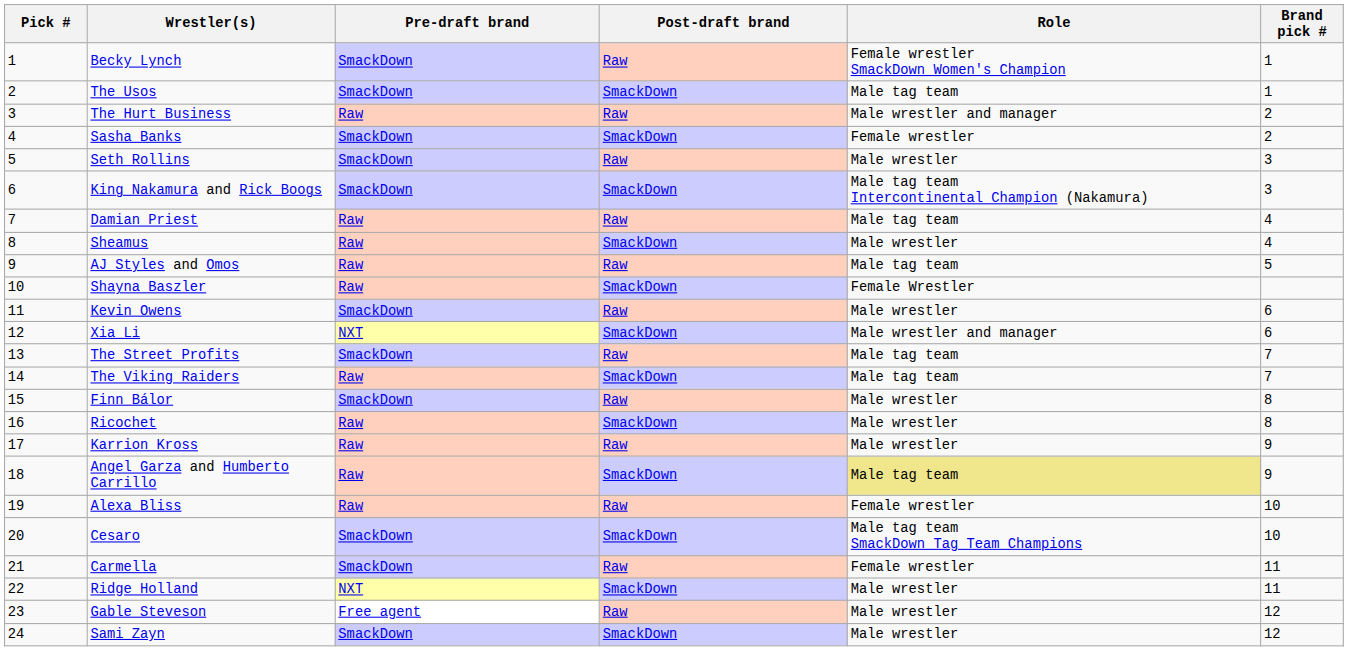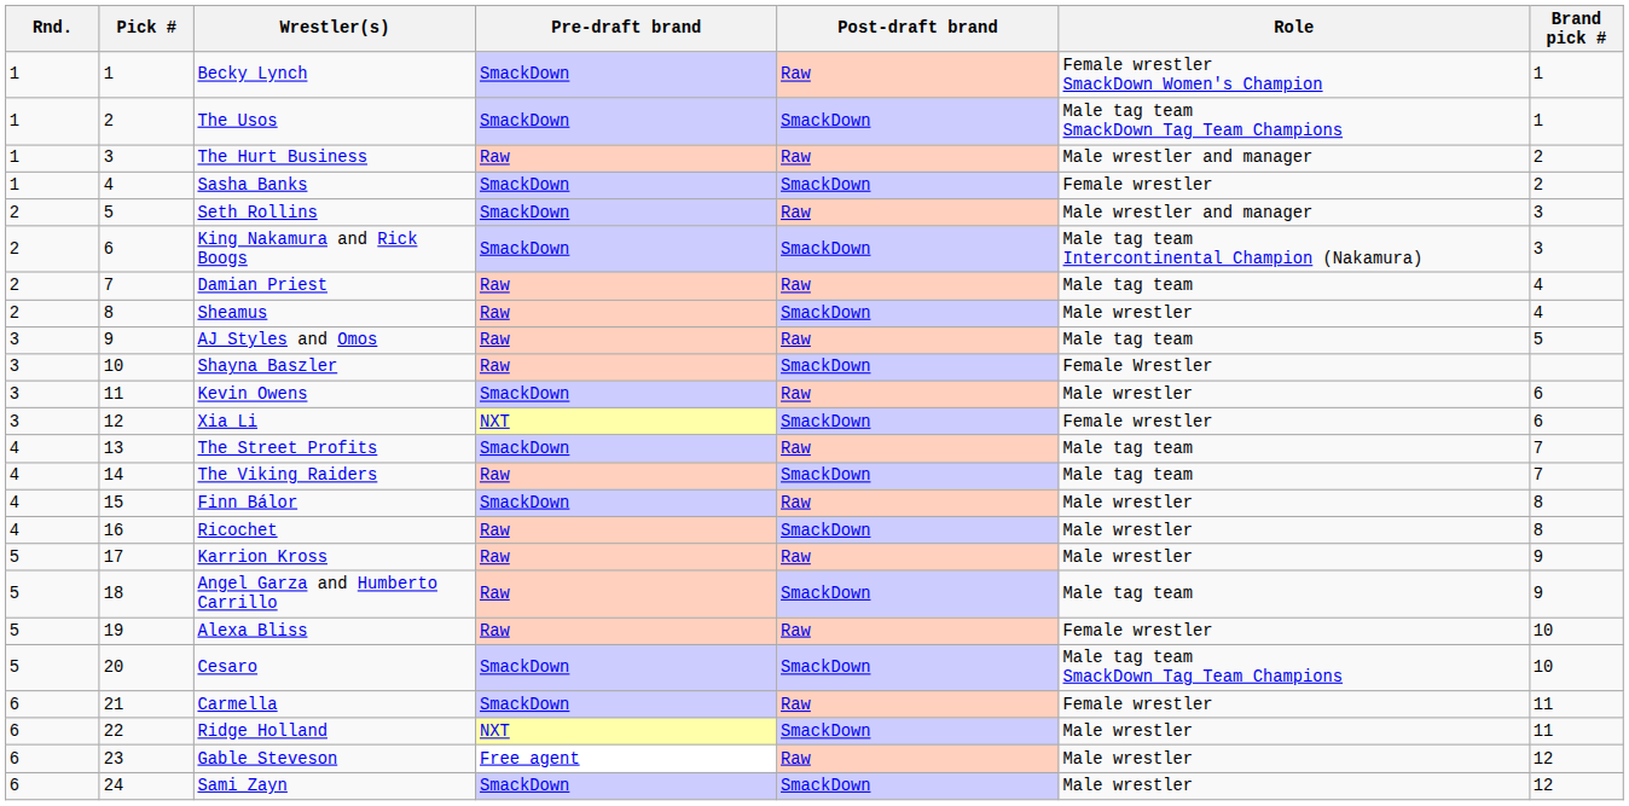 <table class="wikitable sortable" style="width: 100%">
 <tr>
+<th width="5%">Rnd.</th>
 <th width="5%">Pick #</th>
 <th width="15%">Wrestler(s)<br></th>
 <th width="16%">Pre-draft brand</th>
 <th width="15%">Post-draft brand</th>
 <th width="25%">Role</th>
 <th width="5%">Brand pick #</th>
 </tr>
 <tr>
 <td>1</td>
+<td>1</td>
 <td><a href='#'>Becky Lynch</a></td>
 <td style="background:#ccf;"><a href='#'>SmackDown</a></td>
 <td style="background:#ffd0bd"><a href='#'>Raw</a></td>
 <td>Female wrestler<br><a href='#'>SmackDown Women's Champion</a></td>
 <td>1</td>
 </tr>
 <tr>
+<td>1</td>
 <td>2</td>
 <td><a href='#'>The Usos</a><br></td>
 <td style="background:#ccf;"><a href='#'>SmackDown</a></td>
 <td style="background:#ccf;"><a href='#'>SmackDown</a></td>
-<td>Male tag team</td>
+<td>Male tag team<br><a href='#'>SmackDown Tag Team Champions</a></td>
 <td>1</td>
 </tr>
 <tr>
+<td>1</td>
 <td>3</td>
 <td><a href='#'>The Hurt Business</a><br></td>
 <td style="background:#ffd0bd"><a href='#'>Raw</a></td>
 <td style="background:#ffd0bd"><a href='#'>Raw</a></td>
 <td>Male wrestler and manager</td>
 <td>2</td>
 </tr>
 <tr>
+<td>1</td>
 <td>4</td>
 <td><a href='#'>Sasha Banks</a></td>
 <td style="background:#ccf;"><a href='#'>SmackDown</a></td>
 <td style="background:#ccf;"><a href='#'>SmackDown</a></td>
 <td>Female wrestler</td>
 <td>2</td>
 </tr>
 <tr>
+<td>2</td>
 <td>5</td>
 <td><a href='#'>Seth Rollins</a></td>
 <td style="background:#ccf;"><a href='#'>SmackDown</a></td>
 <td style="background:#ffd0bd"><a href='#'>Raw</a></td>
-<td>Male wrestler</td>
+<td>Male wrestler and manager</td>
 <td>3</td>
 </tr>
 <tr>
+<td>2</td>
 <td>6</td>
 <td><a href='#'>King Nakamura</a> and <a href='#'>Rick Boogs</a></td>
 <td style="background:#ccf;"><a href='#'>SmackDown</a></td>
 <td style="background:#ccf;"><a href='#'>SmackDown</a></td>
 <td>Male tag team<br><a href='#'>Intercontinental Champion</a> (Nakamura)</td>
 <td>3</td>
 </tr>
 <tr>
+<td>2</td>
 <td>7</td>
 <td><a href='#'>Damian Priest</a></td>
 <td style="background:#ffd0bd"><a href='#'>Raw</a></td>
 <td style="background:#ffd0bd"><a href='#'>Raw</a></td>
 <td>Male tag team</td>
 <td>4</td>
 </tr>
 <tr>
+<td>2</td>
 <td>8</td>
 <td><a href='#'>Sheamus</a></td>
 <td style="background:#ffd0bd"><a href='#'>Raw</a></td>
 <td style="background:#ccf;"><a href='#'>SmackDown</a></td>
 <td>Male wrestler</td>
 <td>4</td>
 </tr>
 <tr>
+<td>3</td>
 <td>9</td>
 <td><a href='#'>AJ Styles</a> and <a href='#'>Omos</a></td>
 <td style="background:#ffd0bd"><a href='#'>Raw</a></td>
 <td style="background:#ffd0bd"><a href='#'>Raw</a></td>
 <td>Male tag team</td>
 <td>5</td>
 </tr>
 <tr>
+<td>3</td>
 <td>10</td>
 <td><a href='#'>Shayna Baszler</a></td>
 <td style="background:#ffd0bd"><a href='#'>Raw</a></td>
 <td style="background:#ccf;"><a href='#'>SmackDown</a></td>
 <td>Female Wrestler</td>
 <td></td>
 </tr>
 <tr>
+<td>3</td>
 <td>11</td>
 <td><a href='#'>Kevin Owens</a></td>
 <td style="background:#ccf;"><a href='#'>SmackDown</a></td>
 <td style="background:#ffd0bd"><a href='#'>Raw</a></td>
 <td>Male wrestler</td>
 <td>6</td>
 </tr>
 <tr>
+<td>3</td>
 <td>12</td>
 <td><a href='#'>Xia Li</a></td>
 <td style="background:#FFA"><a href='#'>NXT</a></td>
 <td style="background:#ccf;"><a href='#'>SmackDown</a></td>
-<td>Male wrestler and manager</td>
+<td>Female wrestler</td>
 <td>6</td>
 </tr>
 <tr>
+<td>4</td>
 <td>13</td>
 <td><a href='#'>The Street Profits</a><br></td>
 <td style="background:#ccf;"><a href='#'>SmackDown</a></td>
 <td style="background:#ffd0bd"><a href='#'>Raw</a></td>
 <td>Male tag team</td>
 <td>7</td>
 </tr>
 <tr>
+<td>4</td>
 <td>14</td>
 <td><a href='#'>The Viking Raiders</a><br></td>
 <td style="background:#ffd0bd"><a href='#'>Raw</a></td>
 <td style="background:#ccf;"><a href='#'>SmackDown</a></td>
 <td>Male tag team</td>
 <td>7</td>
 </tr>
 <tr>
+<td>4</td>
 <td>15</td>
 <td><a href='#'>Finn Bálor</a></td>
 <td style="background:#ccf;"><a href='#'>SmackDown</a></td>
 <td style="background:#ffd0bd"><a href='#'>Raw</a></td>
 <td>Male wrestler</td>
 <td>8</td>
 </tr>
 <tr>
+<td>4</td>
 <td>16</td>
 <td><a href='#'>Ricochet</a></td>
 <td style="background:#ffd0bd"><a href='#'>Raw</a></td>
 <td style="background:#ccf;"><a href='#'>SmackDown</a></td>
 <td>Male wrestler</td>
 <td>8</td>
 </tr>
 <tr>
+<td>5</td>
 <td>17</td>
 <td><a href='#'>Karrion Kross</a></td>
 <td style="background:#ffd0bd"><a href='#'>Raw</a></td>
 <td style="background:#ffd0bd"><a href='#'>Raw</a></td>
 <td>Male wrestler</td>
 <td>9</td>
 </tr>
 <tr>
+<td>5</td>
 <td>18</td>
 <td><a href='#'>Angel Garza</a> and <a href='#'>Humberto Carrillo</a></td>
 <td style="background:#ffd0bd"><a href='#'>Raw</a></td>
 <td style="background:#ccf;"><a href='#'>SmackDown</a></td>
-<td style="background: khaki;">Male tag team</td>
+<td>Male tag team</td>
 <td>9</td>
 </tr>
 <tr>
+<td>5</td>
 <td>19</td>
 <td><a href='#'>Alexa Bliss</a></td>
 <td style="background:#ffd0bd"><a href='#'>Raw</a></td>
 <td style="background:#ffd0bd"><a href='#'>Raw</a></td>
 <td>Female wrestler</td>
 <td>10</td>
 </tr>
 <tr>
+<td>5</td>
 <td>20</td>
 <td><a href='#'>Cesaro</a></td>
 <td style="background:#ccf;"><a href='#'>SmackDown</a></td>
 <td style="background:#ccf;"><a href='#'>SmackDown</a></td>
 <td>Male tag team<br><a href='#'>SmackDown Tag Team Champions</a></td>
 <td>10</td>
 </tr>
 <tr>
+<td>6</td>
 <td>21</td>
 <td><a href='#'>Carmella</a></td>
 <td style="background:#ccf;"><a href='#'>SmackDown</a></td>
 <td style="background:#ffd0bd"><a href='#'>Raw</a></td>
 <td>Female wrestler</td>
 <td>11</td>
 </tr>
 <tr>
+<td>6</td>
 <td>22</td>
 <td><a href='#'>Ridge Holland</a></td>
 <td style="background:#FFA"><a href='#'>NXT</a></td>
 <td style="background:#ccf;"><a href='#'>SmackDown</a></td>
 <td>Male wrestler</td>
 <td>11</td>
 </tr>
 <tr>
+<td>6</td>
 <td>23</td>
 <td><a href='#'>Gable Steveson</a></td>
 <td style="background:#FFF;"><a href='#'>Free agent</a></td>
 <td style="background:#ffd0bd"><a href='#'>Raw</a></td>
 <td>Male wrestler</td>
 <td>12</td>
 </tr>
 <tr>
+<td>6</td>
 <td>24</td>
 <td><a href='#'>Sami Zayn</a></td>
 <td style="background:#ccf;"><a href='#'>SmackDown</a></td>
 <td style="background:#ccf;"><a href='#'>SmackDown</a></td>
 <td>Male wrestler</td>
 <td>12</td>
 </tr>
 </table>
